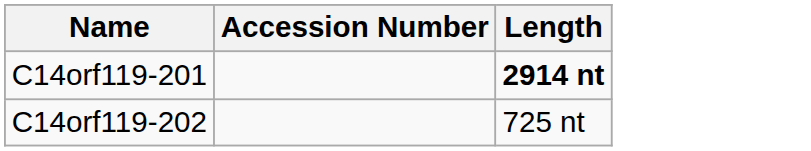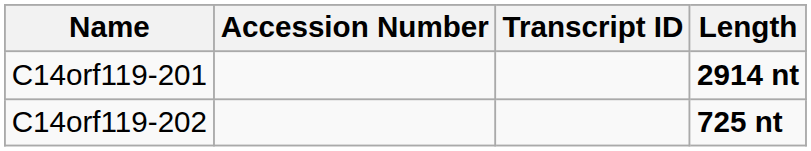 <table class="wikitable">
 <tr>
 <th>Name</th>
 <th>Accession Number</th>
+<th>Transcript ID</th>
 <th>Length</th>
 </tr>
 <tr>
 <td>C14orf119-201</td>
+<td></td>
 <td></td>
 <td><strong>2914 nt</strong></td>
 </tr>
 <tr>
 <td>C14orf119-202</td>
 <td></td>
-<td>725 nt</td>
+<td></td>
+<td><strong>725 nt</strong></td>
 </tr>
 </table>
